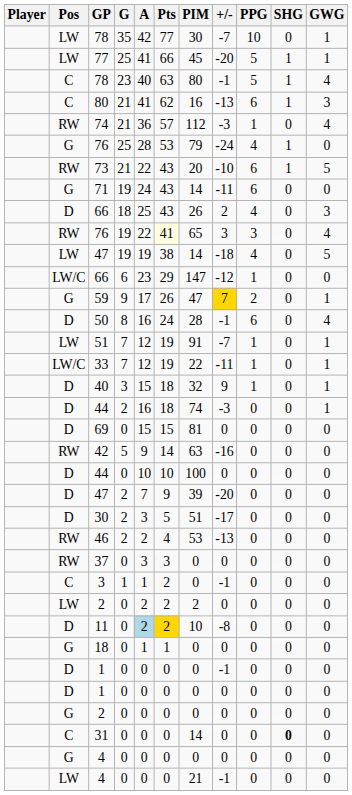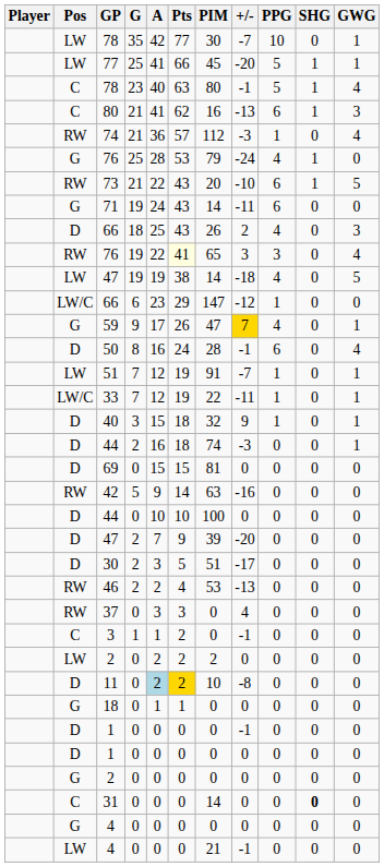 <table class="wikitable sortable" width="60%">
 <tr ALIGN="center">
 <th bgcolor="#DDDDFF" width="10%">Player</th>
 <th bgcolor="#DDDDFF" width="3%" title="Position">Pos</th>
 <th bgcolor="#DDDDFF" width="5%" title="Games played">GP</th>
 <th bgcolor="#DDDDFF" width="5%" title="Goals">G</th>
 <th bgcolor="#DDDDFF" width="5%" title="Assists">A</th>
 <th bgcolor="#DDDDFF" width="5%" title="Points">Pts</th>
 <th bgcolor="#DDDDFF" width="5%" title="Penalties in minutes">PIM</th>
 <th bgcolor="#DDDDFF" width="5%" title="Plus/minus">+/-</th>
 <th bgcolor="#DDDDFF" width="5%" title="Power-play goals">PPG</th>
 <th bgcolor="#DDDDFF" width="5%" title="Short-handed goals">SHG</th>
 <th bgcolor="#DDDDFF" width="5%" title="Game-winning goals">GWG</th>
 </tr>
 <tr align="center">
 <td align="right"></td>
 <td>LW</td>
 <td>78</td>
 <td>35</td>
 <td>42</td>
 <td>77</td>
 <td>30</td>
 <td>-7</td>
 <td>10</td>
 <td>0</td>
 <td>1</td>
 </tr>
 <tr align="center">
 <td align="right"></td>
 <td>LW</td>
 <td>77</td>
 <td>25</td>
 <td>41</td>
 <td>66</td>
 <td>45</td>
 <td>-20</td>
 <td>5</td>
 <td>1</td>
 <td>1</td>
 </tr>
 <tr align="center">
 <td align="right"></td>
 <td>C</td>
 <td>78</td>
 <td>23</td>
 <td>40</td>
 <td>63</td>
 <td>80</td>
 <td>-1</td>
 <td>5</td>
 <td>1</td>
 <td>4</td>
 </tr>
 <tr align="center">
 <td align="right"></td>
 <td>C</td>
 <td>80</td>
 <td>21</td>
 <td>41</td>
 <td>62</td>
 <td>16</td>
 <td>-13</td>
 <td>6</td>
 <td>1</td>
 <td>3</td>
 </tr>
 <tr align="center">
 <td align="right"></td>
 <td>RW</td>
 <td>74</td>
 <td>21</td>
 <td>36</td>
 <td>57</td>
 <td>112</td>
 <td>-3</td>
 <td>1</td>
 <td>0</td>
 <td>4</td>
 </tr>
 <tr align="center">
 <td align="right"></td>
 <td>G</td>
 <td>76</td>
 <td>25</td>
 <td>28</td>
 <td>53</td>
 <td>79</td>
 <td>-24</td>
 <td>4</td>
 <td>1</td>
 <td>0</td>
 </tr>
 <tr align="center">
 <td align="right"></td>
 <td>RW</td>
 <td>73</td>
 <td>21</td>
 <td>22</td>
 <td>43</td>
 <td>20</td>
 <td>-10</td>
 <td>6</td>
 <td>1</td>
 <td>5</td>
 </tr>
 <tr align="center">
 <td align="right"></td>
 <td>G</td>
 <td>71</td>
 <td>19</td>
 <td>24</td>
 <td>43</td>
 <td>14</td>
 <td>-11</td>
 <td>6</td>
 <td>0</td>
 <td>0</td>
 </tr>
 <tr align="center">
 <td align="right"></td>
 <td>D</td>
 <td>66</td>
 <td>18</td>
 <td>25</td>
 <td>43</td>
 <td>26</td>
 <td>2</td>
 <td>4</td>
 <td>0</td>
 <td>3</td>
 </tr>
 <tr align="center">
 <td align="right"></td>
 <td>RW</td>
 <td>76</td>
 <td>19</td>
 <td>22</td>
 <td style="background: lightyellow;">41</td>
 <td>65</td>
 <td>3</td>
 <td>3</td>
 <td>0</td>
 <td>4</td>
 </tr>
 <tr align="center">
 <td align="right"></td>
 <td>LW</td>
 <td>47</td>
 <td>19</td>
 <td>19</td>
 <td>38</td>
 <td>14</td>
 <td>-18</td>
 <td>4</td>
 <td>0</td>
 <td>5</td>
 </tr>
 <tr align="center">
 <td align="right"></td>
 <td>LW/C</td>
 <td>66</td>
 <td>6</td>
 <td>23</td>
 <td>29</td>
 <td>147</td>
 <td>-12</td>
 <td>1</td>
 <td>0</td>
 <td>0</td>
 </tr>
 <tr align="center">
 <td align="right"></td>
 <td>G</td>
 <td>59</td>
 <td>9</td>
 <td>17</td>
 <td>26</td>
 <td>47</td>
 <td style="background: gold;">7</td>
-<td>2</td>
+<td>4</td>
 <td>0</td>
 <td>1</td>
 </tr>
 <tr align="center">
 <td align="right"></td>
 <td>D</td>
 <td>50</td>
 <td>8</td>
 <td>16</td>
 <td>24</td>
 <td>28</td>
 <td>-1</td>
 <td>6</td>
 <td>0</td>
 <td>4</td>
 </tr>
 <tr align="center">
 <td align="right"></td>
 <td>LW</td>
 <td>51</td>
 <td>7</td>
 <td>12</td>
 <td>19</td>
 <td>91</td>
 <td>-7</td>
 <td>1</td>
 <td>0</td>
 <td>1</td>
 </tr>
 <tr align="center">
 <td align="right"></td>
 <td>LW/C</td>
 <td>33</td>
 <td>7</td>
 <td>12</td>
 <td>19</td>
 <td>22</td>
 <td>-11</td>
 <td>1</td>
 <td>0</td>
 <td>1</td>
 </tr>
 <tr align="center">
 <td align="right"></td>
 <td>D</td>
 <td>40</td>
 <td>3</td>
 <td>15</td>
 <td>18</td>
 <td>32</td>
 <td>9</td>
 <td>1</td>
 <td>0</td>
 <td>1</td>
 </tr>
 <tr align="center">
 <td align="right"></td>
 <td>D</td>
 <td>44</td>
 <td>2</td>
 <td>16</td>
 <td>18</td>
 <td>74</td>
 <td>-3</td>
 <td>0</td>
 <td>0</td>
 <td>1</td>
 </tr>
 <tr align="center">
 <td align="right"></td>
 <td>D</td>
 <td>69</td>
 <td>0</td>
 <td>15</td>
 <td>15</td>
 <td>81</td>
 <td>0</td>
 <td>0</td>
 <td>0</td>
 <td>0</td>
 </tr>
 <tr align="center">
 <td align="right"></td>
 <td>RW</td>
 <td>42</td>
 <td>5</td>
 <td>9</td>
 <td>14</td>
 <td>63</td>
 <td>-16</td>
 <td>0</td>
 <td>0</td>
 <td>0</td>
 </tr>
 <tr align="center">
 <td align="right"></td>
 <td>D</td>
 <td>44</td>
 <td>0</td>
 <td>10</td>
 <td>10</td>
 <td>100</td>
 <td>0</td>
 <td>0</td>
 <td>0</td>
 <td>0</td>
 </tr>
 <tr align="center">
 <td align="right"></td>
 <td>D</td>
 <td>47</td>
 <td>2</td>
 <td>7</td>
 <td>9</td>
 <td>39</td>
 <td>-20</td>
 <td>0</td>
 <td>0</td>
 <td>0</td>
 </tr>
 <tr align="center">
 <td align="right"></td>
 <td>D</td>
 <td>30</td>
 <td>2</td>
 <td>3</td>
 <td>5</td>
 <td>51</td>
 <td>-17</td>
 <td>0</td>
 <td>0</td>
 <td>0</td>
 </tr>
 <tr align="center">
 <td align="right"></td>
 <td>RW</td>
 <td>46</td>
 <td>2</td>
 <td>2</td>
 <td>4</td>
 <td>53</td>
 <td>-13</td>
 <td>0</td>
 <td>0</td>
 <td>0</td>
 </tr>
 <tr align="center">
 <td align="right"></td>
 <td>RW</td>
 <td>37</td>
 <td>0</td>
 <td>3</td>
 <td>3</td>
 <td>0</td>
-<td>0</td>
+<td>4</td>
 <td>0</td>
 <td>0</td>
 <td>0</td>
 </tr>
 <tr align="center">
 <td align="right"></td>
 <td>C</td>
 <td>3</td>
 <td>1</td>
 <td>1</td>
 <td>2</td>
 <td>0</td>
 <td>-1</td>
 <td>0</td>
 <td>0</td>
 <td>0</td>
 </tr>
 <tr align="center">
 <td align="right"></td>
 <td>LW</td>
 <td>2</td>
 <td>0</td>
 <td>2</td>
 <td>2</td>
 <td>2</td>
 <td>0</td>
 <td>0</td>
 <td>0</td>
 <td>0</td>
 </tr>
 <tr align="center">
 <td align="right"></td>
 <td>D</td>
 <td>11</td>
 <td>0</td>
 <td style="background: lightblue;">2</td>
 <td style="background: gold;">2</td>
 <td>10</td>
 <td>-8</td>
 <td>0</td>
 <td>0</td>
 <td>0</td>
 </tr>
 <tr align="center">
 <td align="right"></td>
 <td>G</td>
 <td>18</td>
 <td>0</td>
 <td>1</td>
 <td>1</td>
 <td>0</td>
 <td>0</td>
 <td>0</td>
 <td>0</td>
 <td>0</td>
 </tr>
 <tr align="center">
 <td align="right"></td>
 <td>D</td>
 <td>1</td>
 <td>0</td>
 <td>0</td>
 <td>0</td>
 <td>0</td>
 <td>-1</td>
 <td>0</td>
 <td>0</td>
 <td>0</td>
 </tr>
 <tr align="center">
 <td align="right"></td>
 <td>D</td>
 <td>1</td>
 <td>0</td>
 <td>0</td>
 <td>0</td>
 <td>0</td>
 <td>0</td>
 <td>0</td>
 <td>0</td>
 <td>0</td>
 </tr>
 <tr align="center">
 <td align="right"></td>
 <td>G</td>
 <td>2</td>
 <td>0</td>
 <td>0</td>
 <td>0</td>
 <td>0</td>
 <td>0</td>
 <td>0</td>
 <td>0</td>
 <td>0</td>
 </tr>
 <tr align="center">
 <td align="right"></td>
 <td>C</td>
 <td>31</td>
 <td>0</td>
 <td>0</td>
 <td>0</td>
 <td>14</td>
 <td>0</td>
 <td>0</td>
 <td><strong>0</strong></td>
 <td>0</td>
 </tr>
 <tr align="center">
 <td align="right"></td>
 <td>G</td>
 <td>4</td>
 <td>0</td>
 <td>0</td>
 <td>0</td>
 <td>0</td>
 <td>0</td>
 <td>0</td>
 <td>0</td>
 <td>0</td>
 </tr>
 <tr align="center">
 <td align="right"></td>
 <td>LW</td>
 <td>4</td>
 <td>0</td>
 <td>0</td>
 <td>0</td>
 <td>21</td>
 <td>-1</td>
 <td>0</td>
 <td>0</td>
 <td>0</td>
 </tr>
 </table>
